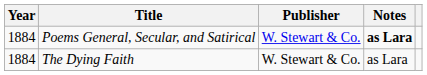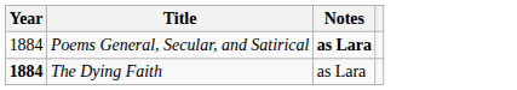 <table class="wikitable">
 <tr>
 <th>Year</th>
 <th>Title</th>
-<th>Publisher</th>
 <th>Notes</th>
 <th></th>
 </tr>
 <tr>
 <td>1884</td>
 <td><em>Poems General, Secular, and Satirical</em></td>
-<td><a href='#'>W. Stewart & Co.</a></td>
 <td><strong>as Lara</strong></td>
 <td></td>
 </tr>
 <tr>
-<td>1884</td>
+<td><strong>1884</strong></td>
 <td><em>The Dying Faith</em></td>
-<td>W. Stewart & Co.</td>
 <td>as Lara</td>
 <td></td>
 </tr>
 </table>
